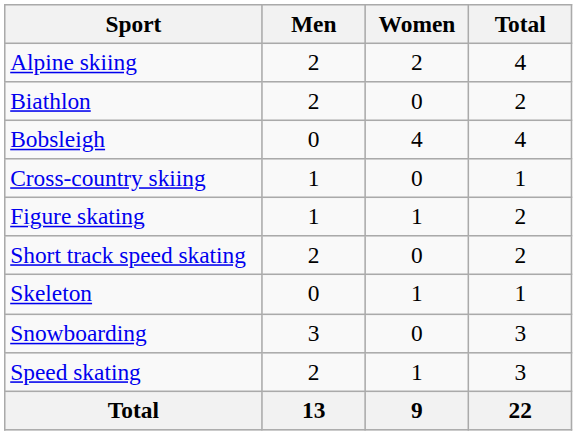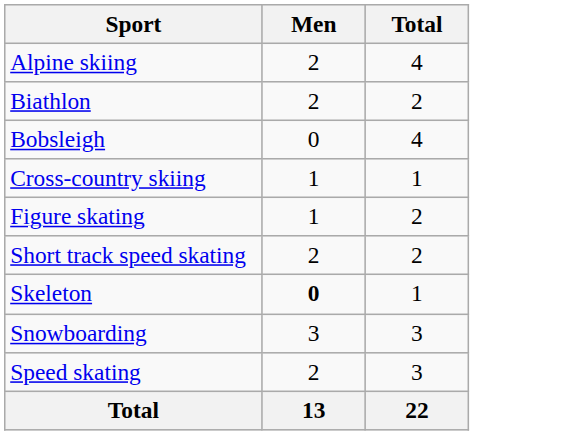 <table class="wikitable" style="text-align:center; font-size: 95%">
 <tr>
 <th width=160>Sport</th>
 <th width=60>Men</th>
-<th width=60>Women</th>
 <th width=60>Total</th>
 </tr>
 <tr>
 <td align=left><a href='#'>Alpine skiing</a></td>
-<td>2</td>
 <td>2</td>
 <td>4</td>
 </tr>
 <tr>
 <td align=left><a href='#'>Biathlon</a></td>
 <td>2</td>
-<td>0</td>
 <td>2</td>
 </tr>
 <tr>
 <td align=left><a href='#'>Bobsleigh</a></td>
 <td>0</td>
 <td>4</td>
-<td>4</td>
 </tr>
 <tr>
 <td align=left><a href='#'>Cross-country skiing</a></td>
 <td>1</td>
-<td>0</td>
 <td>1</td>
 </tr>
 <tr>
 <td align=left><a href='#'>Figure skating</a></td>
-<td>1</td>
 <td>1</td>
 <td>2</td>
 </tr>
 <tr>
 <td align=left><a href='#'>Short track speed skating</a></td>
 <td>2</td>
-<td>0</td>
 <td>2</td>
 </tr>
 <tr>
 <td align=left><a href='#'>Skeleton</a></td>
-<td>0</td>
-<td>1</td>
+<td><strong>0</strong></td>
 <td>1</td>
 </tr>
 <tr>
 <td align=left><a href='#'>Snowboarding</a></td>
 <td>3</td>
-<td>0</td>
 <td>3</td>
 </tr>
 <tr>
 <td align=left><a href='#'>Speed skating</a></td>
 <td>2</td>
-<td>1</td>
 <td>3</td>
 </tr>
 <tr>
 <th>Total</th>
 <th>13</th>
-<th>9</th>
 <th>22</th>
 </tr>
 </table>
